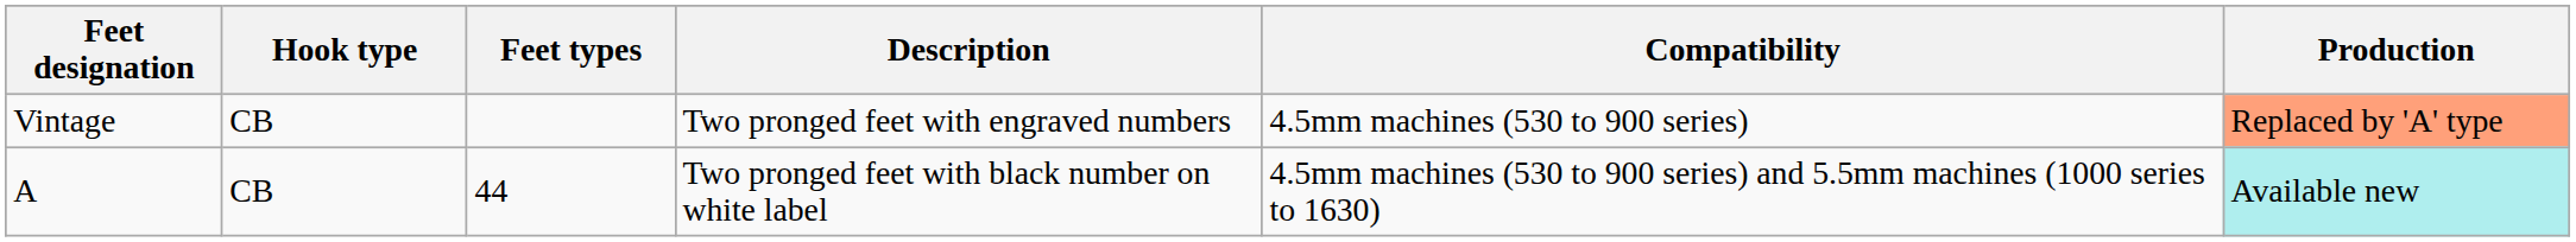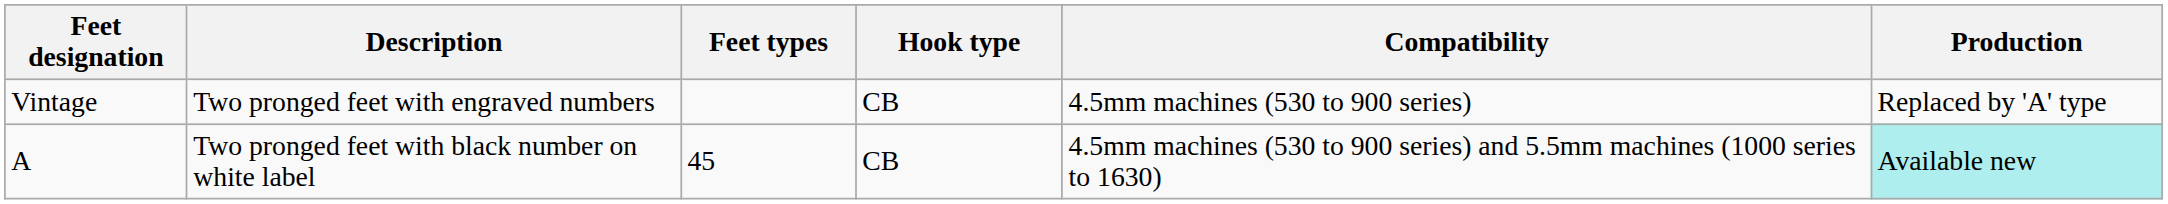 <table class="wikitable">
 <tr>
 <th scope="col" style="width: 100px;">Feet designation</th>
+<th scope="col" style="width: 300px;">Description</th>
+<th scope="col" style="width: 100px;">Feet types</th>
 <th scope="col" style="width: 120px;">Hook type</th>
-<th scope="col" style="width: 100px;">Feet types</th>
-<th scope="col" style="width: 300px;">Description</th>
 <th scope="col" style="width: 500px;">Compatibility</th>
 <th scope="col" style="width: 170px;">Production</th>
 </tr>
 <tr>
 <td>Vintage</td>
+<td>Two pronged feet with engraved numbers</td>
+<td></td>
 <td>CB</td>
-<td></td>
-<td>Two pronged feet with engraved numbers</td>
 <td>4.5mm machines (530 to 900 series)</td>
-<td style="background: lightsalmon;">Replaced by 'A' type</td>
+<td>Replaced by 'A' type</td>
 </tr>
 <tr>
 <td>A</td>
+<td>Two pronged feet with black number on white label</td>
+<td>45</td>
 <td>CB</td>
-<td>44</td>
-<td>Two pronged feet with black number on white label</td>
 <td>4.5mm machines (530 to 900 series) and 5.5mm machines (1000 series to 1630)</td>
 <td style="background: paleturquoise;">Available new</td>
 </tr>
 </table>
